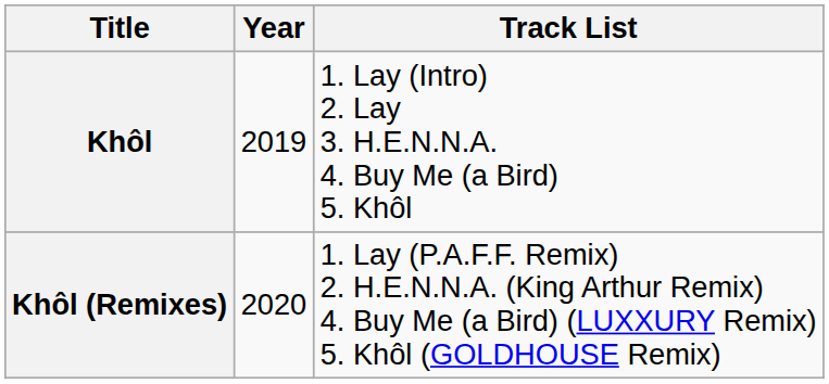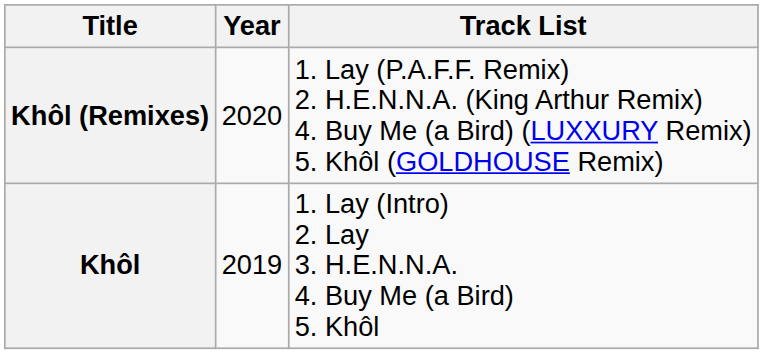 <table class="wikitable">
 <tr>
 <th>Title</th>
 <th>Year</th>
 <th>Track List</th>
 </tr>
 <tr>
+<th>Khôl (Remixes)</th>
+<td>2020</td>
+<td>1. Lay (P.A.F.F. Remix)<br>2. H.E.N.N.A. (King Arthur Remix)<br>4. Buy Me (a Bird) (<a href='#'>LUXXURY</a> Remix)<br>5. Khôl (<a href='#'>GOLDHOUSE</a> Remix)</td>
+</tr>
+<tr>
 <th>Khôl</th>
 <td>2019</td>
 <td>1. Lay (Intro)<br>2. Lay<br>3. H.E.N.N.A.<br>4. Buy Me (a Bird)<br>5. Khôl</td>
 </tr>
-<tr>
-<th>Khôl (Remixes)</th>
-<td>2020</td>
-<td>1. Lay (P.A.F.F. Remix)<br>2. H.E.N.N.A. (King Arthur Remix)<br>4. Buy Me (a Bird) (<a href='#'>LUXXURY</a> Remix)<br>5. Khôl (<a href='#'>GOLDHOUSE</a> Remix)</td>
-</tr>
 </table>
